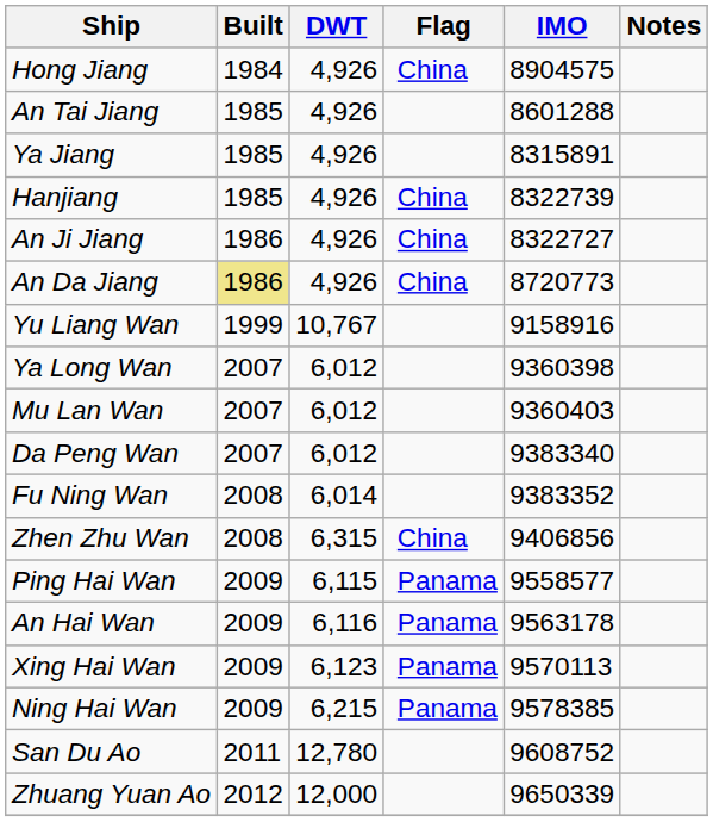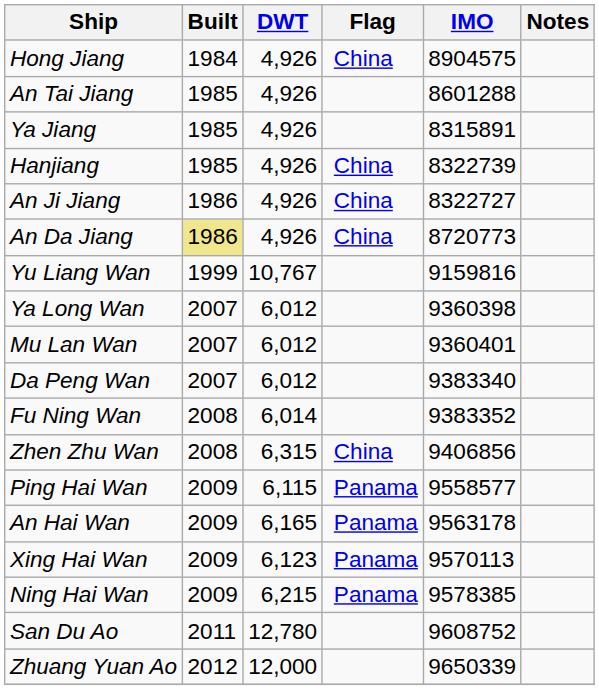 <table class="wikitable">
 <tr>
 <th>Ship</th>
 <th>Built</th>
 <th><a href='#'>DWT</a></th>
 <th>Flag</th>
 <th><a href='#'>IMO</a></th>
 <th>Notes</th>
 </tr>
 <tr>
 <td><em>Hong Jiang</em></td>
 <td>1984</td>
 <td align=right>4,926</td>
 <td> <a href='#'>China</a></td>
 <td>8904575</td>
 <td></td>
 </tr>
 <tr>
 <td><em>An Tai Jiang</em></td>
 <td>1985</td>
 <td align=right>4,926</td>
 <td></td>
 <td>8601288</td>
 <td></td>
 </tr>
 <tr>
 <td><em>Ya Jiang</em></td>
 <td>1985</td>
 <td align=right>4,926</td>
 <td></td>
 <td>8315891</td>
 <td></td>
 </tr>
 <tr>
 <td><em>Hanjiang</em></td>
 <td>1985</td>
 <td align=right>4,926</td>
 <td> <a href='#'>China</a></td>
 <td>8322739</td>
 <td></td>
 </tr>
 <tr>
 <td><em>An Ji Jiang</em></td>
 <td>1986</td>
 <td align=right>4,926</td>
 <td> <a href='#'>China</a></td>
 <td>8322727</td>
 <td></td>
 </tr>
 <tr>
 <td><em>An Da Jiang</em></td>
 <td style="background: khaki;">1986</td>
 <td align=right>4,926</td>
 <td> <a href='#'>China</a></td>
 <td>8720773</td>
 <td></td>
 </tr>
 <tr>
 <td><em>Yu Liang Wan</em></td>
 <td>1999</td>
 <td align=right>10,767</td>
 <td></td>
-<td>9158916</td>
+<td>9159816</td>
 <td></td>
 </tr>
 <tr>
 <td><em>Ya Long Wan</em></td>
 <td>2007</td>
 <td align=right>6,012</td>
 <td></td>
 <td>9360398</td>
 <td></td>
 </tr>
 <tr>
 <td><em>Mu Lan Wan</em></td>
 <td>2007</td>
 <td align=right>6,012</td>
 <td></td>
-<td>9360403</td>
+<td>9360401</td>
 <td></td>
 </tr>
 <tr>
 <td><em>Da Peng Wan</em></td>
 <td>2007</td>
 <td align=right>6,012</td>
 <td></td>
 <td>9383340</td>
 <td></td>
 </tr>
 <tr>
 <td><em>Fu Ning Wan</em></td>
 <td>2008</td>
 <td align=right>6,014</td>
 <td></td>
 <td>9383352</td>
 <td></td>
 </tr>
 <tr>
 <td><em>Zhen Zhu Wan</em></td>
 <td>2008</td>
 <td align=right>6,315</td>
 <td> <a href='#'>China</a></td>
 <td>9406856</td>
 <td></td>
 </tr>
 <tr>
 <td><em>Ping Hai Wan</em></td>
 <td>2009</td>
 <td align=right>6,115</td>
 <td> <a href='#'>Panama</a></td>
 <td>9558577</td>
 <td></td>
 </tr>
 <tr>
 <td><em>An Hai Wan</em></td>
 <td>2009</td>
-<td align=right>6,116</td>
+<td align=right>6,165</td>
 <td> <a href='#'>Panama</a></td>
 <td>9563178</td>
 <td></td>
 </tr>
 <tr>
 <td><em>Xing Hai Wan</em></td>
 <td>2009</td>
 <td align=right>6,123</td>
 <td> <a href='#'>Panama</a></td>
 <td>9570113</td>
 <td></td>
 </tr>
 <tr>
 <td><em>Ning Hai Wan</em></td>
 <td>2009</td>
 <td align=right>6,215</td>
 <td> <a href='#'>Panama</a></td>
 <td>9578385</td>
 <td></td>
 </tr>
 <tr>
 <td><em>San Du Ao</em></td>
 <td>2011</td>
 <td align=right>12,780</td>
 <td></td>
 <td>9608752</td>
 <td></td>
 </tr>
 <tr>
 <td><em> Zhuang Yuan Ao</em></td>
 <td>2012</td>
 <td align=right>12,000</td>
 <td></td>
 <td>9650339</td>
 <td></td>
 </tr>
 <tr>
 </tr>
 </table>
